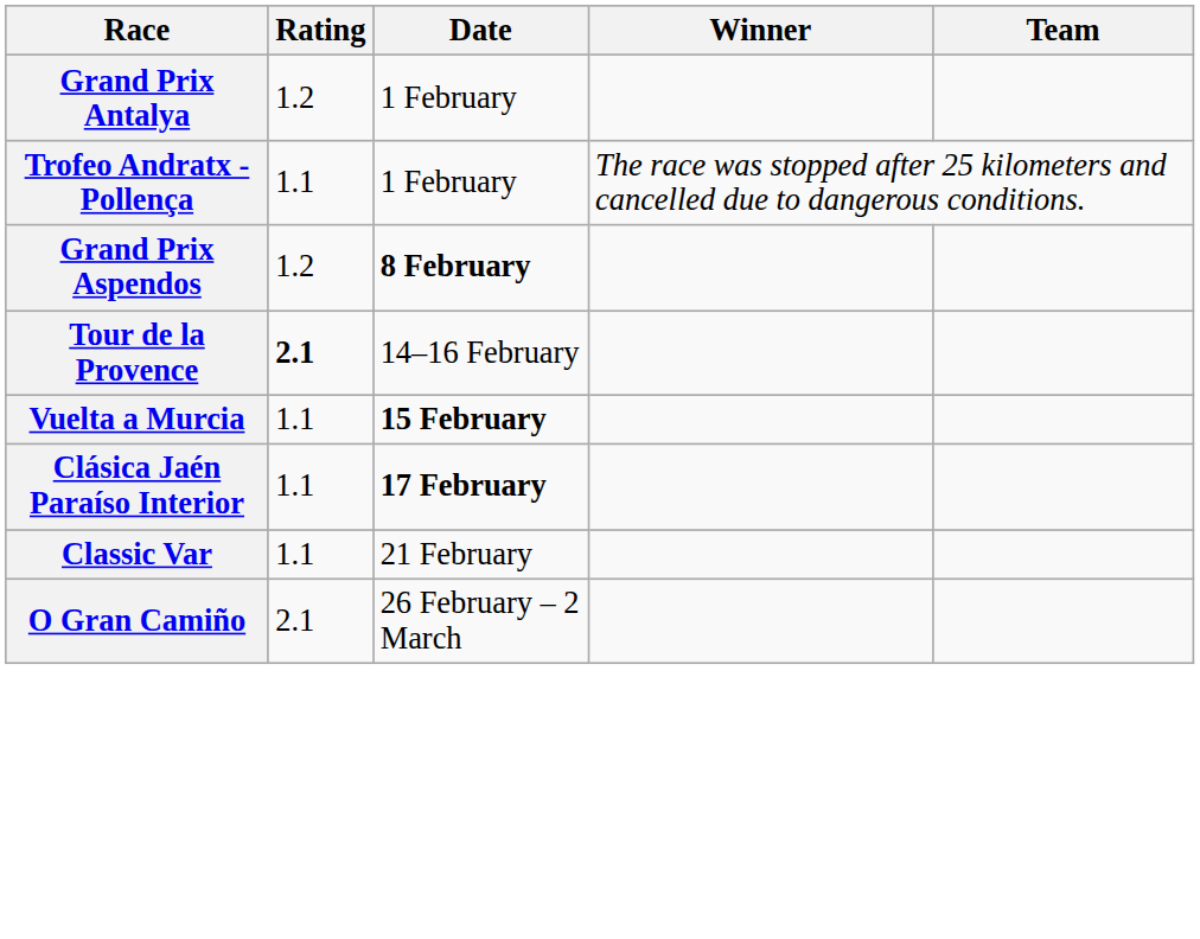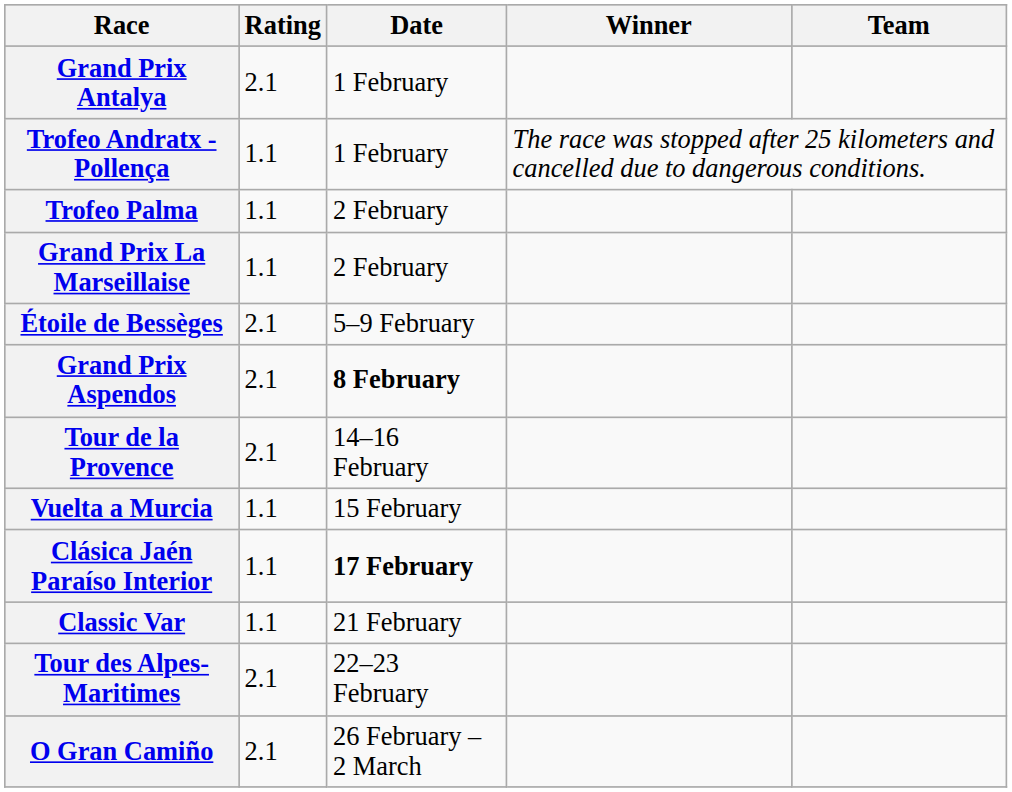 <table class="wikitable plainrowheaders">
 <tr>
 <th scope="col">Race</th>
 <th scope="col">Rating</th>
 <th scope="col">Date</th>
 <th scope="col">Winner</th>
 <th scope="col">Team</th>
 </tr>
 <tr>
 <th scope="row"> <a href='#'>Grand Prix Antalya</a></th>
-<td>1.2</td>
+<td>2.1</td>
 <td>1 February</td>
 <td></td>
 <td></td>
 </tr>
 <tr>
 <th scope="row"> <a href='#'>Trofeo Andratx - Pollença</a></th>
 <td>1.1</td>
 <td>1 February</td>
 <td align=ceneter colspan="2"><em>The race was stopped after 25 kilometers and cancelled due to dangerous conditions.</em></td>
 </tr>
 <tr>
+<th scope="row"> <a href='#'>Trofeo Palma</a></th>
+<td>1.1</td>
+<td>2 February</td>
+<td></td>
+<td></td>
+</tr>
+<tr>
+<th scope="row"> <a href='#'>Grand Prix La Marseillaise</a></th>
+<td>1.1</td>
+<td>2 February</td>
+<td></td>
+<td></td>
+</tr>
+<tr>
+<th scope="row"> <a href='#'>Étoile de Bessèges</a></th>
+<td>2.1</td>
+<td>5–9 February</td>
+<td></td>
+<td></td>
+</tr>
+<tr>
 <th scope="row"> <a href='#'>Grand Prix Aspendos</a></th>
-<td>1.2</td>
+<td>2.1</td>
 <td><strong>8 February</strong></td>
 <td></td>
 <td></td>
 </tr>
 <tr>
 <th scope="row"> <a href='#'>Tour de la Provence</a></th>
-<td><strong>2.1</strong></td>
+<td>2.1</td>
 <td>14–16 February</td>
 <td></td>
 <td></td>
 </tr>
 <tr>
 <th scope="row"> <a href='#'>Vuelta a Murcia</a></th>
 <td>1.1</td>
-<td><strong>15 February</strong></td>
+<td>15 February</td>
 <td></td>
 <td></td>
 </tr>
 <tr>
 <th scope="row"> <a href='#'>Clásica Jaén Paraíso Interior</a></th>
 <td>1.1</td>
 <td><strong>17 February</strong></td>
 <td></td>
 <td></td>
 </tr>
 <tr>
 <th scope="row"> <a href='#'>Classic Var</a></th>
 <td>1.1</td>
 <td>21 February</td>
 <td></td>
 <td></td>
 </tr>
 <tr>
+<th scope="row"> <a href='#'>Tour des Alpes-Maritimes</a></th>
+<td>2.1</td>
+<td>22–23 February</td>
+<td></td>
+<td></td>
+</tr>
+<tr>
 <th scope="row"> <a href='#'>O Gran Camiño</a></th>
 <td>2.1</td>
 <td>26 February – 2 March</td>
 <td></td>
 <td></td>
 </tr>
 </table>
